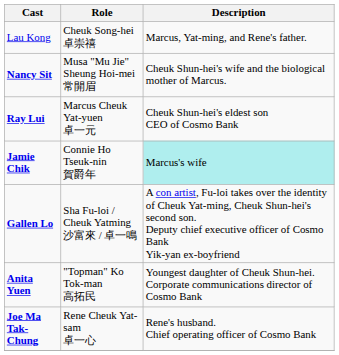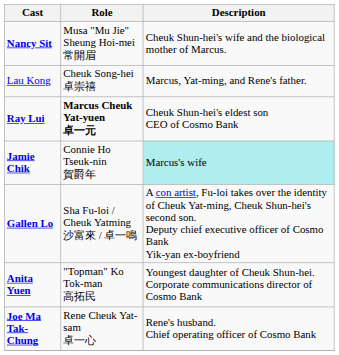 <table class="wikitable" width="55%">
 <tr>
 <th>Cast</th>
 <th>Role</th>
 <th>Description</th>
 </tr>
 <tr>
+<td><strong><a href='#'>Nancy Sit</a></strong></td>
+<td>Musa "Mu Jie" Sheung Hoi-mei <br> 常開眉</td>
+<td>Cheuk Shun-hei's wife and the biological mother of Marcus.</td>
+</tr>
+<tr>
 <td><a href='#'>Lau Kong</a></td>
 <td>Cheuk Song-hei <br>卓崇禧</td>
 <td>Marcus, Yat-ming, and Rene's father.</td>
 </tr>
 <tr>
-<td><strong><a href='#'>Nancy Sit</a></strong></td>
-<td>Musa "Mu Jie" Sheung Hoi-mei <br> 常開眉</td>
-<td>Cheuk Shun-hei's wife and the biological mother of Marcus.</td>
-</tr>
-<tr>
 <td><strong><a href='#'>Ray Lui</a></strong></td>
-<td>Marcus Cheuk Yat-yuen <br> 卓一元</td>
+<td><strong>Marcus Cheuk Yat-yuen <br> 卓一元</strong></td>
 <td>Cheuk Shun-hei's eldest son <br> CEO of Cosmo Bank</td>
 </tr>
 <tr>
 <td><strong><a href='#'>Jamie Chik</a></strong></td>
 <td>Connie Ho Tseuk-nin <br>賀爵年</td>
 <td style="background: paleturquoise;">Marcus's wife</td>
 </tr>
 <tr>
 <td><strong><a href='#'>Gallen Lo</a></strong></td>
 <td>Sha Fu-loi / Cheuk Yatming <br> 沙富來 / 卓一鳴</td>
 <td>A <a href='#'>con artist</a>, Fu-loi takes over the identity of Cheuk Yat-ming, Cheuk Shun-hei's second son. <br> Deputy chief executive officer of Cosmo Bank <br> Yik-yan ex-boyfriend</td>
 </tr>
 <tr>
 <td><strong><a href='#'>Anita Yuen</a></strong></td>
 <td>"Topman" Ko Tok-man <br> 高拓民</td>
 <td>Youngest daughter of Cheuk Shun-hei. <br> Corporate communications director of Cosmo Bank</td>
 </tr>
 <tr>
 <td><strong><a href='#'>Joe Ma Tak-Chung</a></strong></td>
 <td>Rene Cheuk Yat-sam <br> 卓一心</td>
 <td>Rene's husband. <br> Chief operating officer of Cosmo Bank</td>
 </tr>
 <tr>
 </tr>
 </table>
